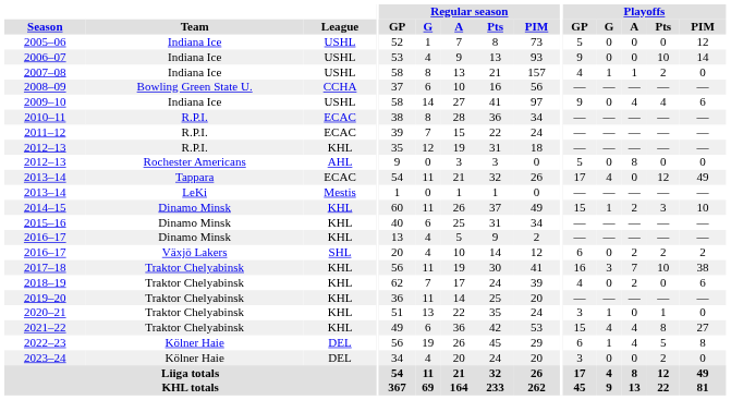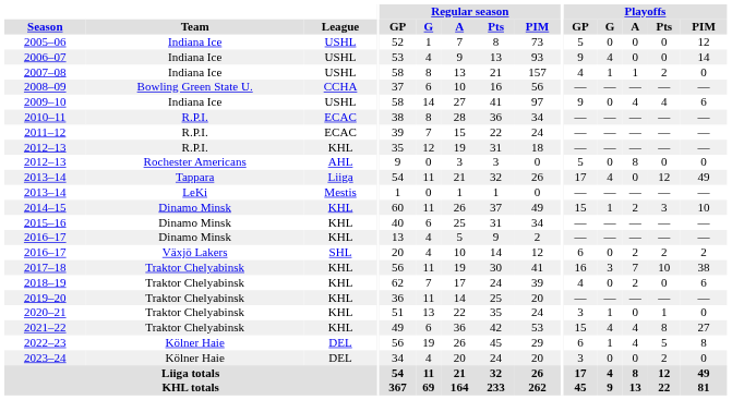 <table border="0" cellpadding="1" cellspacing="0" style="text-align:center; width:60em">
 <tr bgcolor="#e0e0e0">
 <th colspan="3" bgcolor="#ffffff"></th>
 <th rowspan="99" bgcolor="#ffffff"></th>
 <th colspan="5"><a href='#'>Regular season</a></th>
 <th rowspan="99" bgcolor="#ffffff"></th>
 <th colspan="5"><a href='#'>Playoffs</a></th>
 </tr>
 <tr bgcolor="#e0e0e0">
 <th><a href='#'>Season</a></th>
 <th>Team</th>
 <th>League</th>
 <th>GP</th>
 <th><a href='#'>G</a></th>
 <th><a href='#'>A</a></th>
 <th><a href='#'>Pts</a></th>
 <th><a href='#'>PIM</a></th>
 <th>GP</th>
 <th>G</th>
 <th>A</th>
 <th>Pts</th>
 <th>PIM</th>
 </tr>
 <tr>
 <td><a href='#'>2005–06</a></td>
 <td><a href='#'>Indiana Ice</a></td>
 <td><a href='#'>USHL</a></td>
 <td>52</td>
 <td>1</td>
 <td>7</td>
 <td>8</td>
 <td>73</td>
 <td>5</td>
 <td>0</td>
 <td>0</td>
 <td>0</td>
 <td>12</td>
 </tr>
 <tr bgcolor="#f0f0f0">
 <td><a href='#'>2006–07</a></td>
 <td>Indiana Ice</td>
 <td>USHL</td>
 <td>53</td>
 <td>4</td>
 <td>9</td>
 <td>13</td>
 <td>93</td>
 <td>9</td>
+<td>4</td>
 <td>0</td>
 <td>0</td>
-<td>10</td>
 <td>14</td>
 </tr>
 <tr>
 <td><a href='#'>2007–08</a></td>
 <td>Indiana Ice</td>
 <td>USHL</td>
 <td>58</td>
 <td>8</td>
 <td>13</td>
 <td>21</td>
 <td>157</td>
 <td>4</td>
 <td>1</td>
 <td>1</td>
 <td>2</td>
 <td>0</td>
 </tr>
 <tr bgcolor="#f0f0f0">
 <td><a href='#'>2008–09</a></td>
 <td><a href='#'>Bowling Green State U.</a></td>
 <td><a href='#'>CCHA</a></td>
 <td>37</td>
 <td>6</td>
 <td>10</td>
 <td>16</td>
 <td>56</td>
 <td>—</td>
 <td>—</td>
 <td>—</td>
 <td>—</td>
 <td>—</td>
 </tr>
 <tr>
 <td><a href='#'>2009–10</a></td>
 <td>Indiana Ice</td>
 <td>USHL</td>
 <td>58</td>
 <td>14</td>
 <td>27</td>
 <td>41</td>
 <td>97</td>
 <td>9</td>
 <td>0</td>
 <td>4</td>
 <td>4</td>
 <td>6</td>
 </tr>
 <tr bgcolor="#f0f0f0">
 <td><a href='#'>2010–11</a></td>
 <td><a href='#'>R.P.I.</a></td>
 <td><a href='#'>ECAC</a></td>
 <td>38</td>
 <td>8</td>
 <td>28</td>
 <td>36</td>
 <td>34</td>
 <td>—</td>
 <td>—</td>
 <td>—</td>
 <td>—</td>
 <td>—</td>
 </tr>
 <tr>
 <td><a href='#'>2011–12</a></td>
 <td>R.P.I.</td>
 <td>ECAC</td>
 <td>39</td>
 <td>7</td>
 <td>15</td>
 <td>22</td>
 <td>24</td>
 <td>—</td>
 <td>—</td>
 <td>—</td>
 <td>—</td>
 <td>—</td>
 </tr>
 <tr bgcolor="#f0f0f0">
 <td><a href='#'>2012–13</a></td>
 <td>R.P.I.</td>
 <td>KHL</td>
 <td>35</td>
 <td>12</td>
 <td>19</td>
 <td>31</td>
 <td>18</td>
 <td>—</td>
 <td>—</td>
 <td>—</td>
 <td>—</td>
 <td>—</td>
 </tr>
 <tr>
 <td><a href='#'>2012–13</a></td>
 <td><a href='#'>Rochester Americans</a></td>
 <td><a href='#'>AHL</a></td>
 <td>9</td>
 <td>0</td>
 <td>3</td>
 <td>3</td>
 <td>0</td>
 <td>5</td>
 <td>0</td>
 <td>8</td>
 <td>0</td>
 <td>0</td>
 </tr>
 <tr bgcolor="#f0f0f0">
 <td><a href='#'>2013–14</a></td>
 <td><a href='#'>Tappara</a></td>
-<td>ECAC</td>
+<td><a href='#'>Liiga</a></td>
 <td>54</td>
 <td>11</td>
 <td>21</td>
 <td>32</td>
 <td>26</td>
 <td>17</td>
 <td>4</td>
 <td>0</td>
 <td>12</td>
 <td>49</td>
 </tr>
 <tr>
 <td><a href='#'>2013–14</a></td>
 <td><a href='#'>LeKi</a></td>
 <td><a href='#'>Mestis</a></td>
 <td>1</td>
 <td>0</td>
 <td>1</td>
 <td>1</td>
 <td>0</td>
 <td>—</td>
 <td>—</td>
 <td>—</td>
 <td>—</td>
 <td>—</td>
 </tr>
 <tr bgcolor="#f0f0f0">
 <td><a href='#'>2014–15</a></td>
 <td><a href='#'>Dinamo Minsk</a></td>
 <td><a href='#'>KHL</a></td>
 <td>60</td>
 <td>11</td>
 <td>26</td>
 <td>37</td>
 <td>49</td>
 <td>15</td>
 <td>1</td>
 <td>2</td>
 <td>3</td>
 <td>10</td>
 </tr>
 <tr>
 <td><a href='#'>2015–16</a></td>
 <td>Dinamo Minsk</td>
 <td>KHL</td>
 <td>40</td>
 <td>6</td>
 <td>25</td>
 <td>31</td>
 <td>34</td>
 <td>—</td>
 <td>—</td>
 <td>—</td>
 <td>—</td>
 <td>—</td>
 </tr>
 <tr bgcolor="#f0f0f0">
 <td><a href='#'>2016–17</a></td>
 <td>Dinamo Minsk</td>
 <td>KHL</td>
 <td>13</td>
 <td>4</td>
 <td>5</td>
 <td>9</td>
 <td>2</td>
 <td>—</td>
 <td>—</td>
 <td>—</td>
 <td>—</td>
 <td>—</td>
 </tr>
 <tr>
 <td><a href='#'>2016–17</a></td>
 <td><a href='#'>Växjö Lakers</a></td>
 <td><a href='#'>SHL</a></td>
 <td>20</td>
 <td>4</td>
 <td>10</td>
 <td>14</td>
 <td>12</td>
 <td>6</td>
 <td>0</td>
 <td>2</td>
 <td>2</td>
 <td>2</td>
 </tr>
 <tr bgcolor="#f0f0f0">
 <td><a href='#'>2017–18</a></td>
 <td><a href='#'>Traktor Chelyabinsk</a></td>
 <td>KHL</td>
 <td>56</td>
 <td>11</td>
 <td>19</td>
 <td>30</td>
 <td>41</td>
 <td>16</td>
 <td>3</td>
 <td>7</td>
 <td>10</td>
 <td>38</td>
 </tr>
 <tr>
 <td><a href='#'>2018–19</a></td>
 <td>Traktor Chelyabinsk</td>
 <td>KHL</td>
 <td>62</td>
 <td>7</td>
 <td>17</td>
 <td>24</td>
 <td>39</td>
 <td>4</td>
 <td>0</td>
 <td>2</td>
 <td>0</td>
 <td>6</td>
 </tr>
 <tr bgcolor="#f0f0f0">
 <td><a href='#'>2019–20</a></td>
 <td>Traktor Chelyabinsk</td>
 <td>KHL</td>
 <td>36</td>
 <td>11</td>
 <td>14</td>
 <td>25</td>
 <td>20</td>
 <td>—</td>
 <td>—</td>
 <td>—</td>
 <td>—</td>
 <td>—</td>
 </tr>
 <tr>
 <td><a href='#'>2020–21</a></td>
 <td>Traktor Chelyabinsk</td>
 <td>KHL</td>
 <td>51</td>
 <td>13</td>
 <td>22</td>
 <td>35</td>
 <td>24</td>
 <td>3</td>
 <td>1</td>
 <td>0</td>
 <td>1</td>
 <td>0</td>
 </tr>
 <tr bgcolor="#f0f0f0">
 <td><a href='#'>2021–22</a></td>
 <td>Traktor Chelyabinsk</td>
 <td>KHL</td>
 <td>49</td>
 <td>6</td>
 <td>36</td>
 <td>42</td>
 <td>53</td>
 <td>15</td>
 <td>4</td>
 <td>4</td>
 <td>8</td>
 <td>27</td>
 </tr>
 <tr>
 <td><a href='#'>2022–23</a></td>
 <td><a href='#'>Kölner Haie</a></td>
 <td><a href='#'>DEL</a></td>
 <td>56</td>
 <td>19</td>
 <td>26</td>
 <td>45</td>
 <td>29</td>
 <td>6</td>
 <td>1</td>
 <td>4</td>
 <td>5</td>
 <td>8</td>
 </tr>
 <tr bgcolor="#f0f0f0">
 <td><a href='#'>2023–24</a></td>
 <td>Kölner Haie</td>
 <td>DEL</td>
 <td>34</td>
 <td>4</td>
 <td>20</td>
 <td>24</td>
 <td>20</td>
 <td>3</td>
 <td>0</td>
 <td>0</td>
 <td>2</td>
 <td>0</td>
 </tr>
 <tr bgcolor="#e0e0e0">
 <th colspan="3">Liiga totals</th>
 <th>54</th>
 <th>11</th>
 <th>21</th>
 <th>32</th>
 <th>26</th>
 <th>17</th>
 <th>4</th>
 <th>8</th>
 <th>12</th>
 <th>49</th>
 </tr>
 <tr bgcolor="#e0e0e0">
 <th colspan="3">KHL totals</th>
 <th>367</th>
 <th>69</th>
 <th>164</th>
 <th>233</th>
 <th>262</th>
 <th>45</th>
 <th>9</th>
 <th>13</th>
 <th>22</th>
 <th>81</th>
 </tr>
 </table>
